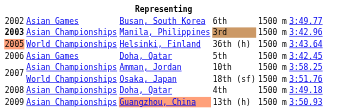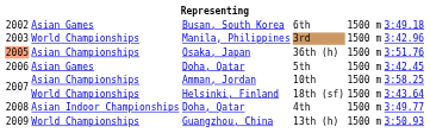 <table>
 <tr>
 <th colspan="6">Representing </th>
 </tr>
 <tr>
 <td>2002</td>
 <td><a href='#'>Asian Games</a></td>
 <td><a href='#'>Busan, South Korea</a></td>
 <td>6th</td>
 <td>1500 m</td>
-<td><a href='#'>3:49.77</a></td>
+<td><a href='#'>3:49.18</a></td>
 </tr>
 <tr>
-<td><strong>2003</strong></td>
-<td><a href='#'>Asian Championships</a></td>
+<td>2003</td>
+<td><a href='#'>World Championships</a></td>
 <td><a href='#'>Manila, Philippines</a></td>
 <td bgcolor=cc9966>3rd</td>
 <td>1500 m</td>
 <td><a href='#'>3:42.96</a></td>
 </tr>
 <tr>
 <td style="background: lightsalmon;">2005</td>
-<td><a href='#'>World Championships</a></td>
-<td><a href='#'>Helsinki, Finland</a></td>
+<td><a href='#'>Asian Championships</a></td>
+<td><a href='#'>Osaka, Japan</a></td>
 <td>36th (h)</td>
 <td>1500 m</td>
-<td><a href='#'>3:43.64</a></td>
+<td><a href='#'>3:51.76</a></td>
 </tr>
 <tr>
 <td>2006</td>
 <td><a href='#'>Asian Games</a></td>
 <td><a href='#'>Doha, Qatar</a></td>
 <td>5th</td>
 <td>1500 m</td>
 <td><a href='#'>3:42.45</a></td>
 </tr>
 <tr>
 <td rowspan=2>2007</td>
 <td><a href='#'>Asian Championships</a></td>
 <td><a href='#'>Amman, Jordan</a></td>
 <td>10th</td>
 <td>1500 m</td>
 <td><a href='#'>3:58.25</a></td>
 </tr>
 <tr>
 <td><a href='#'>World Championships</a></td>
-<td><a href='#'>Osaka, Japan</a></td>
+<td><a href='#'>Helsinki, Finland</a></td>
 <td>18th (sf)</td>
 <td>1500 m</td>
-<td><a href='#'>3:51.76</a></td>
+<td><a href='#'>3:43.64</a></td>
 </tr>
 <tr>
 <td>2008</td>
-<td><a href='#'>Asian Championships</a></td>
+<td><a href='#'>Asian Indoor Championships</a></td>
 <td><a href='#'>Doha, Qatar</a></td>
 <td>4th</td>
 <td>1500 m</td>
-<td><a href='#'>3:49.18</a></td>
+<td><a href='#'>3:49.77</a></td>
 </tr>
 <tr>
 <td>2009</td>
-<td><a href='#'>Asian Championships</a></td>
-<td style="background: lightsalmon;"><a href='#'>Guangzhou, China</a></td>
+<td><a href='#'>World Championships</a></td>
+<td><a href='#'>Guangzhou, China</a></td>
 <td>13th (h)</td>
 <td>1500 m</td>
 <td><a href='#'>3:50.93</a></td>
 </tr>
 </table>
